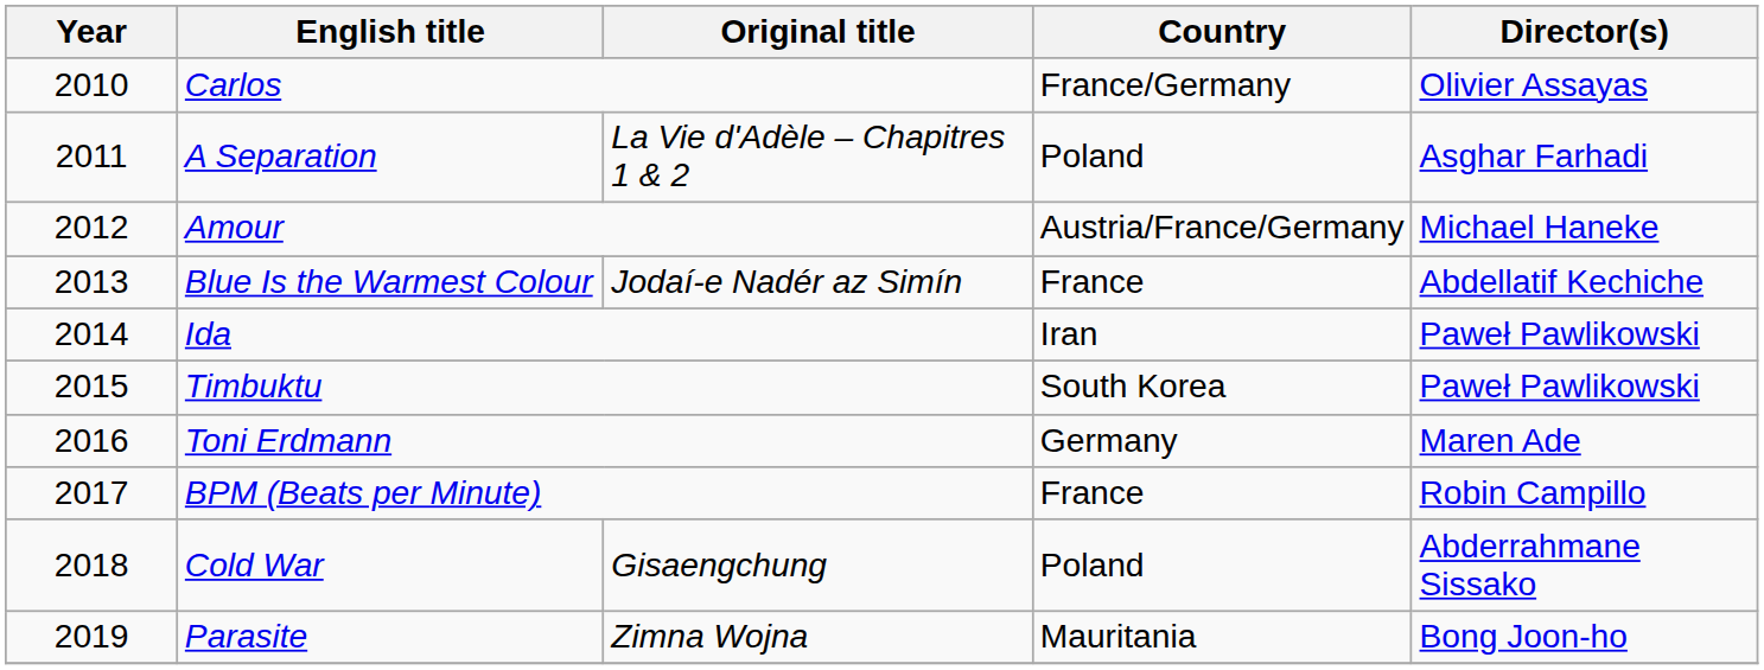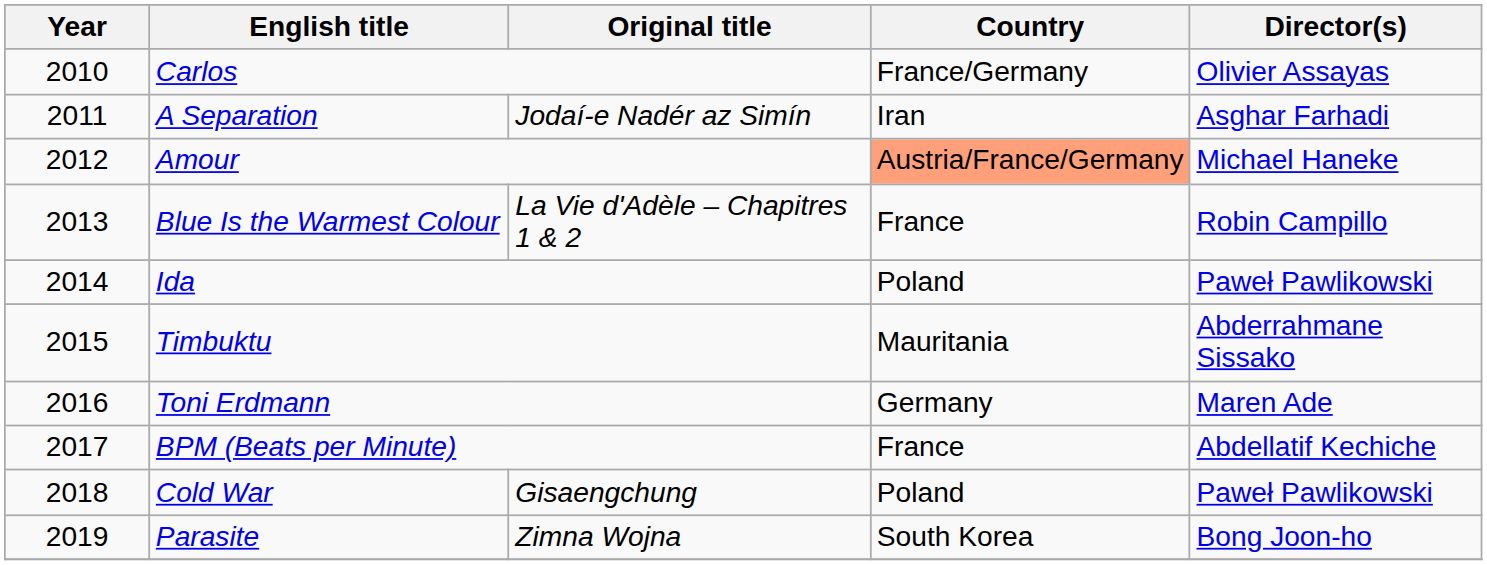 <table class="wikitable" width="95%" cellpadding="5">
 <tr>
 <th width="10%">Year</th>
 <th width="25%">English title</th>
 <th width="25%">Original title</th>
 <th width="20%">Country</th>
 <th width="20%">Director(s)</th>
 </tr>
 <tr>
 <td style="text-align:center;">2010</td>
 <td colspan="2"><em><a href='#'>Carlos</a></em></td>
 <td>France/Germany</td>
 <td><a href='#'>Olivier Assayas</a></td>
 </tr>
 <tr>
 <td style="text-align:center;">2011</td>
 <td colspan="1"><em><a href='#'>A Separation</a></em></td>
-<td><em>La Vie d'Adèle – Chapitres 1 & 2</em></td>
-<td>Poland</td>
+<td><em>Jodaí-e Nadér az Simín</em></td>
+<td>Iran</td>
 <td><a href='#'>Asghar Farhadi</a></td>
 </tr>
 <tr>
 <td style="text-align:center;">2012</td>
 <td colspan="2"><em><a href='#'>Amour</a></em></td>
-<td>Austria/France/Germany</td>
+<td style="background: lightsalmon;">Austria/France/Germany</td>
 <td><a href='#'>Michael Haneke</a></td>
 </tr>
 <tr>
 <td style="text-align:center;">2013</td>
 <td colspan="1"><em><a href='#'>Blue Is the Warmest Colour</a></em></td>
-<td><em>Jodaí-e Nadér az Simín</em></td>
+<td><em>La Vie d'Adèle – Chapitres 1 & 2</em></td>
 <td>France</td>
-<td><a href='#'>Abdellatif Kechiche</a></td>
+<td><a href='#'>Robin Campillo</a></td>
 </tr>
 <tr>
 <td style="text-align:center;">2014</td>
 <td colspan="2"><em><a href='#'>Ida</a></em></td>
-<td>Iran</td>
+<td>Poland</td>
 <td><a href='#'>Paweł Pawlikowski</a></td>
 </tr>
 <tr>
 <td style="text-align:center;">2015</td>
 <td colspan="2"><em><a href='#'>Timbuktu</a></em></td>
-<td>South Korea</td>
-<td><a href='#'>Paweł Pawlikowski</a></td>
+<td>Mauritania</td>
+<td><a href='#'>Abderrahmane Sissako</a></td>
 </tr>
 <tr>
 <td style="text-align:center;">2016</td>
 <td colspan="2"><em><a href='#'>Toni Erdmann</a></em></td>
 <td>Germany</td>
 <td><a href='#'>Maren Ade</a></td>
 </tr>
 <tr>
 <td style="text-align:center;">2017</td>
 <td colspan="2"><em><a href='#'>BPM (Beats per Minute)</a></em></td>
 <td>France</td>
-<td><a href='#'>Robin Campillo</a></td>
+<td><a href='#'>Abdellatif Kechiche</a></td>
 </tr>
 <tr>
 <td style="text-align:center;">2018</td>
 <td colspan="1"><em><a href='#'>Cold War</a></em></td>
 <td><em>Gisaengchung</em></td>
 <td>Poland</td>
-<td><a href='#'>Abderrahmane Sissako</a></td>
+<td><a href='#'>Paweł Pawlikowski</a></td>
 </tr>
 <tr>
 <td style="text-align:center;">2019</td>
 <td colspan="1"><em><a href='#'>Parasite</a></em></td>
 <td><em>Zimna Wojna</em></td>
-<td>Mauritania</td>
+<td>South Korea</td>
 <td><a href='#'>Bong Joon-ho</a></td>
 </tr>
 <tr>
 </tr>
 </table>
